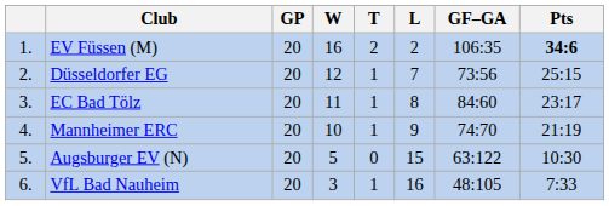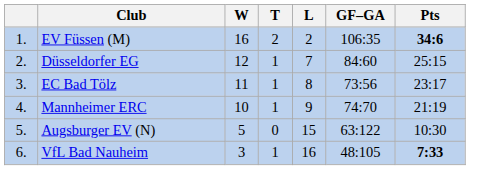 <table class="wikitable">
 <tr>
 <th width="30"></th>
 <th width="200">Club</th>
-<th width="30">GP</th>
 <th width="30">W</th>
 <th width="30">T</th>
 <th width="30">L</th>
 <th width="70">GF–GA</th>
 <th width="70">Pts</th>
 </tr>
 <tr bgcolor="#BCD2EE" align="center">
 <td>1.</td>
 <td align="left"><a href='#'>EV Füssen</a> (M)</td>
-<td>20</td>
 <td>16</td>
 <td>2</td>
 <td>2</td>
 <td>106:35</td>
 <td><strong>34:6</strong></td>
 </tr>
 <tr bgcolor=#BCD2EE align="center">
 <td>2.</td>
 <td align="left"><a href='#'>Düsseldorfer EG</a></td>
-<td>20</td>
 <td>12</td>
 <td>1</td>
 <td>7</td>
-<td>73:56</td>
+<td>84:60</td>
 <td>25:15</td>
 </tr>
 <tr bgcolor=#BCD2EE align="center">
 <td>3.</td>
 <td align="left"><a href='#'>EC Bad Tölz</a></td>
-<td>20</td>
 <td>11</td>
 <td>1</td>
 <td>8</td>
-<td>84:60</td>
+<td>73:56</td>
 <td>23:17</td>
 </tr>
 <tr bgcolor=#BCD2EE align="center">
 <td>4.</td>
 <td align="left"><a href='#'>Mannheimer ERC</a></td>
-<td>20</td>
 <td>10</td>
 <td>1</td>
 <td>9</td>
 <td>74:70</td>
 <td>21:19</td>
 </tr>
 <tr bgcolor=#BCD2EE align="center">
 <td>5.</td>
 <td align="left"><a href='#'>Augsburger EV</a> (N)</td>
-<td>20</td>
 <td>5</td>
 <td>0</td>
 <td>15</td>
 <td>63:122</td>
 <td>10:30</td>
 </tr>
 <tr bgcolor=#BCD2EE align="center">
 <td>6.</td>
 <td align="left"><a href='#'>VfL Bad Nauheim</a></td>
-<td>20</td>
 <td>3</td>
 <td>1</td>
 <td>16</td>
 <td>48:105</td>
-<td>7:33</td>
+<td><strong>7:33</strong></td>
 </tr>
 </table>
